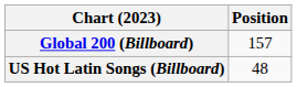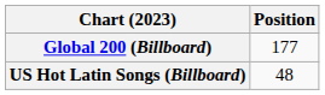 <table class="wikitable sortable plainrowheaders" style="text-align:center">
 <tr>
 <th scope="col">Chart (2023)</th>
 <th scope="col">Position</th>
 </tr>
 <tr>
 <th scope="row"><a href='#'>Global 200</a> (<em>Billboard</em>)</th>
-<td>157</td>
+<td>177</td>
 </tr>
 <tr>
 <th scope="row">US Hot Latin Songs (<em>Billboard</em>)</th>
 <td>48</td>
 </tr>
 </table>
